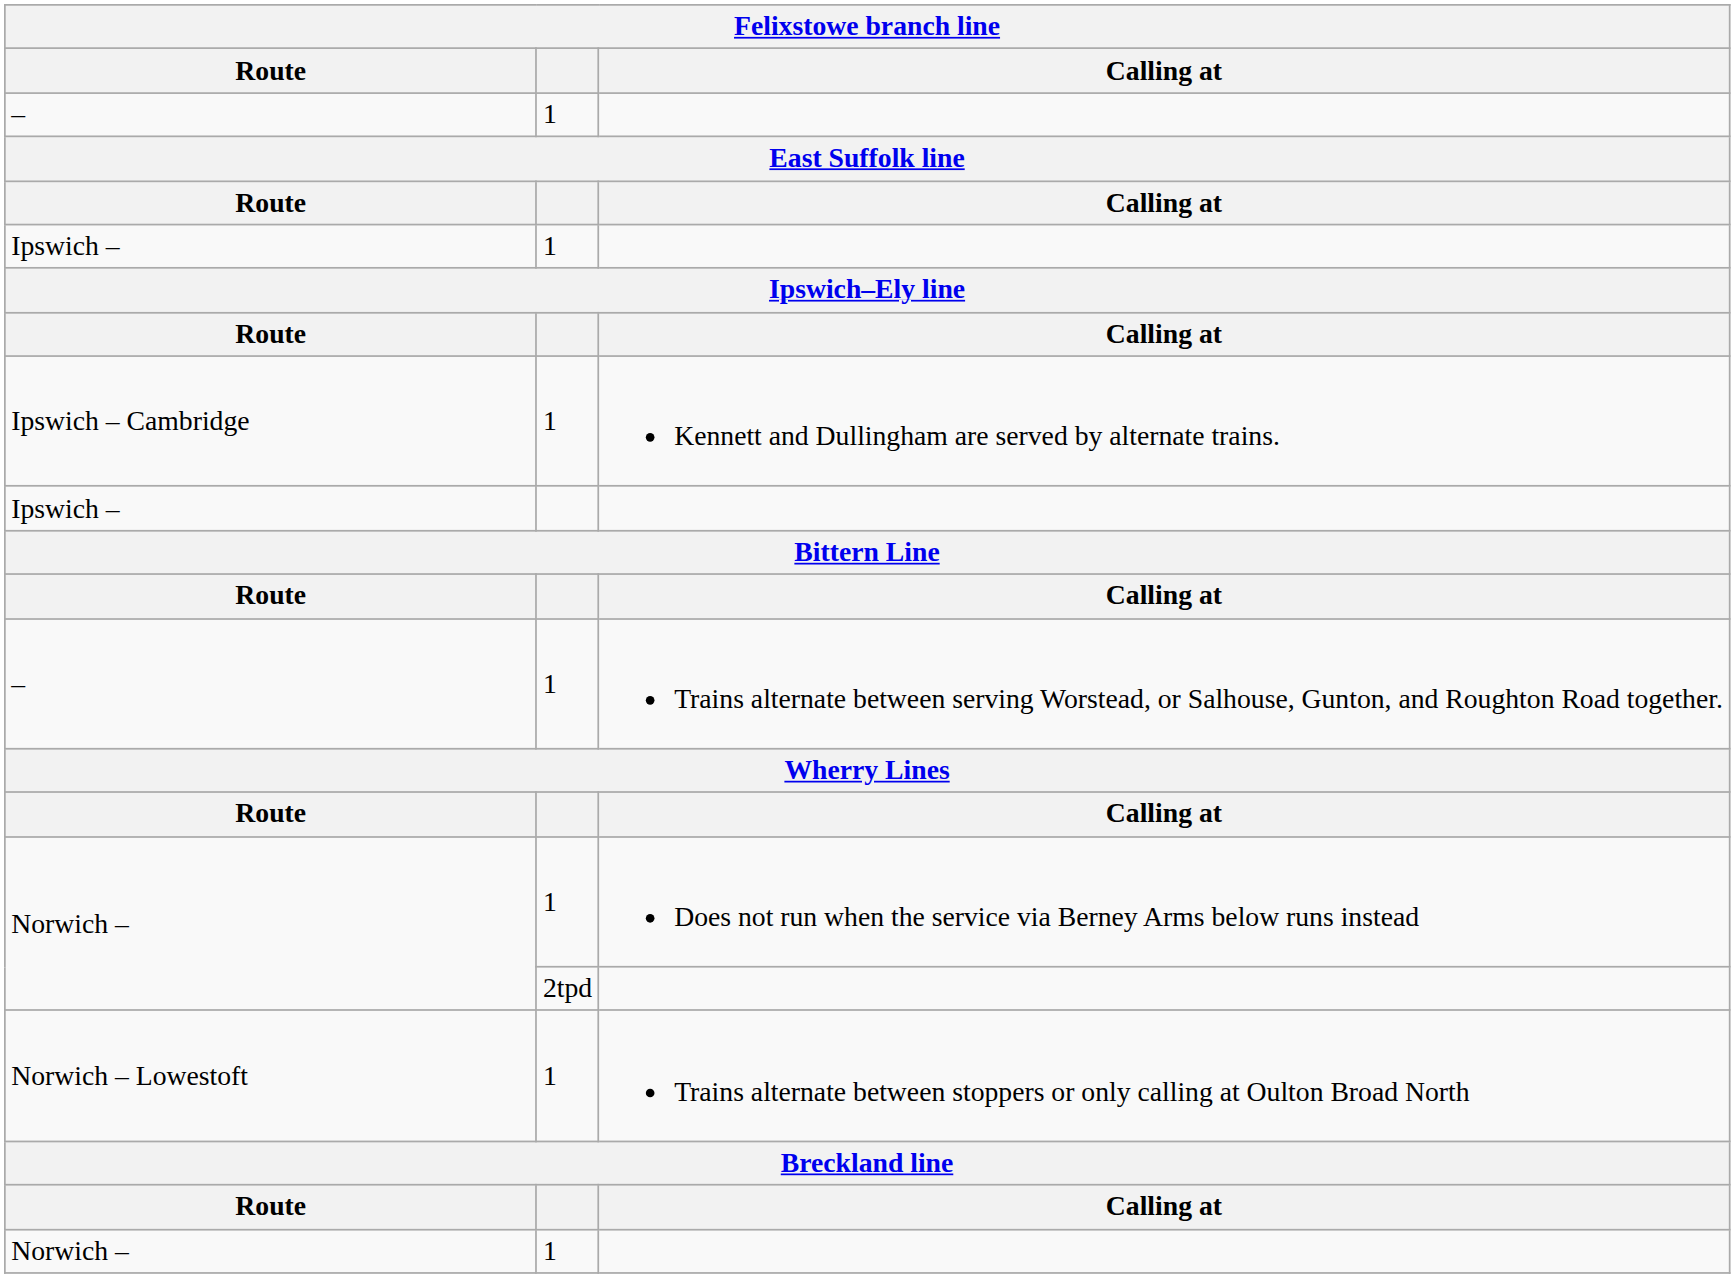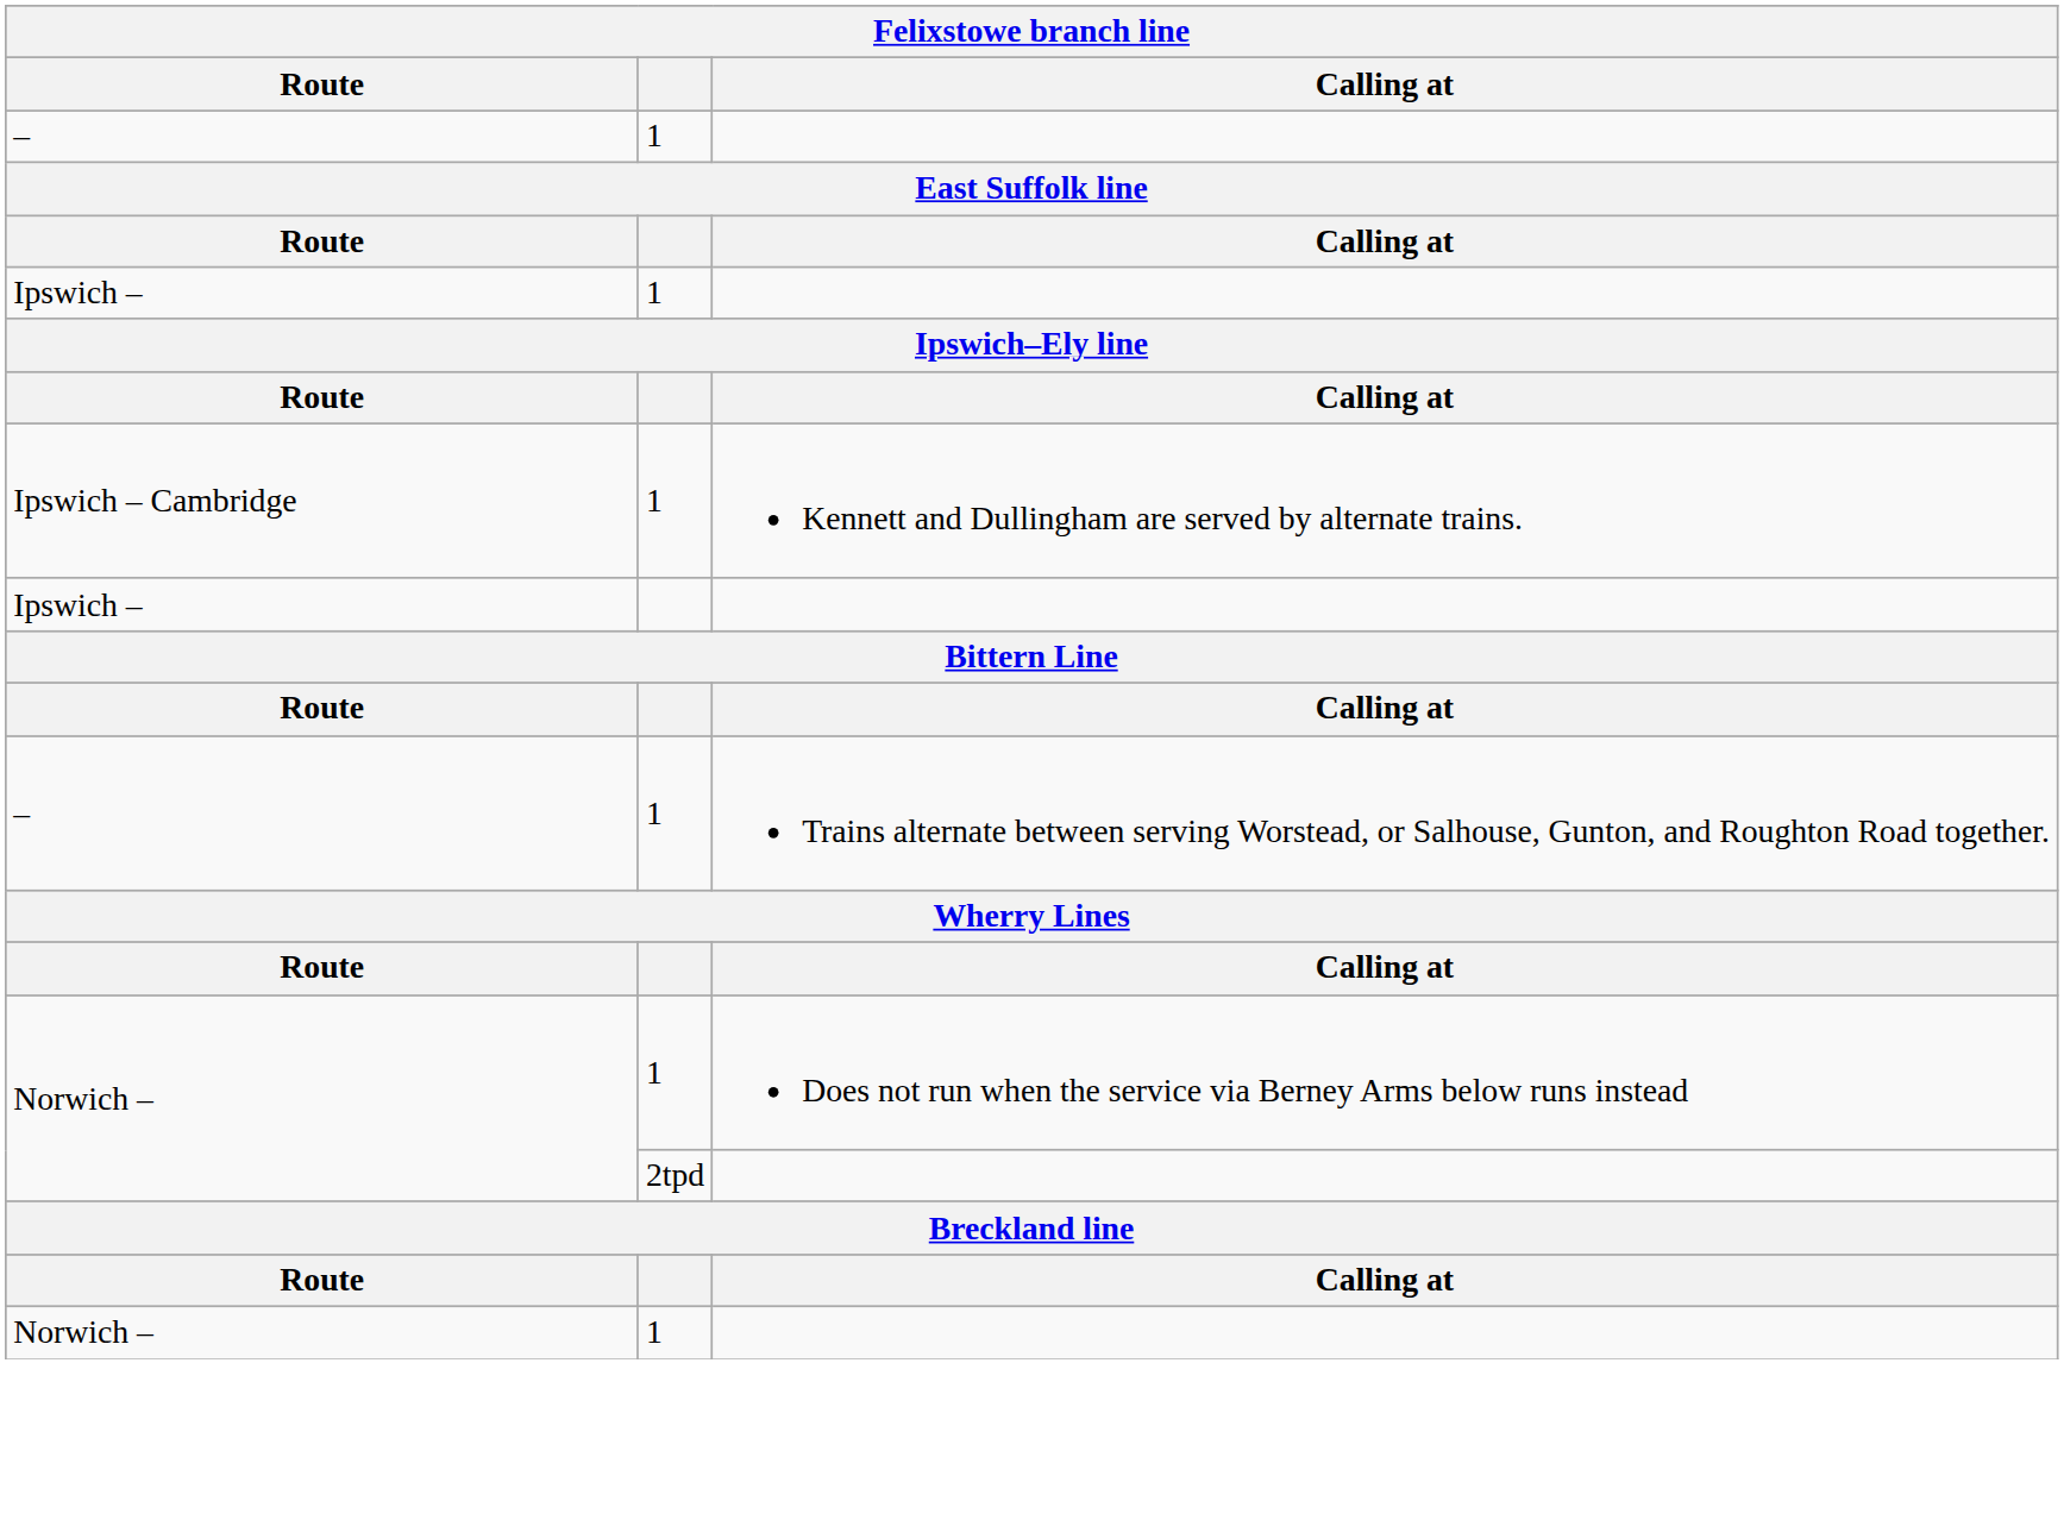 <table class="wikitable">
 <tr>
 <th colspan="3"><a href='#'>Felixstowe branch line</a></th>
 </tr>
 <tr>
 <th style="width:300px;">Route</th>
 <th></th>
 <th>Calling at</th>
 </tr>
 <tr>
 <td> – </td>
 <td>1</td>
 <td></td>
 </tr>
 <tr>
 <th colspan="3"><a href='#'>East Suffolk line</a></th>
 </tr>
 <tr>
 <th style="width:300px;">Route</th>
 <th></th>
 <th>Calling at</th>
 </tr>
 <tr>
 <td>Ipswich – </td>
 <td>1</td>
 <td></td>
 </tr>
 <tr>
 <th colspan="3"><a href='#'>Ipswich–Ely line</a></th>
 </tr>
 <tr>
 <th style="width:300px;">Route</th>
 <th></th>
 <th>Calling at</th>
 </tr>
 <tr>
 <td>Ipswich – Cambridge</td>
 <td>1</td>
 <td><br><ul><li>Kennett and Dullingham are served by alternate trains.</li></ul></td>
 </tr>
 <tr>
 <td>Ipswich – </td>
 <td></td>
 <td></td>
 </tr>
 <tr>
 <th colspan="3"><a href='#'>Bittern Line</a></th>
 </tr>
 <tr>
 <th style="width:300px;">Route</th>
 <th></th>
 <th>Calling at</th>
 </tr>
 <tr>
 <td> – </td>
 <td>1</td>
 <td><br><ul><li>Trains alternate between serving Worstead, or Salhouse, Gunton, and Roughton Road together.</li></ul></td>
 </tr>
 <tr>
 <th colspan="3"><a href='#'>Wherry Lines</a></th>
 </tr>
 <tr>
 <th style="width:300px;">Route</th>
 <th></th>
 <th>Calling at</th>
 </tr>
 <tr>
 <td rowspan="2">Norwich – </td>
 <td>1</td>
 <td><br><ul><li>Does not run when the service via Berney Arms below runs instead</li></ul></td>
 </tr>
 <tr>
 <td>2tpd</td>
 <td></td>
 </tr>
 <tr>
-<td>Norwich – Lowestoft</td>
-<td>1</td>
-<td><br><ul><li>Trains alternate between stoppers or only calling at Oulton Broad North</li></ul></td>
-</tr>
-<tr>
 <th colspan="3"><a href='#'>Breckland line</a></th>
 </tr>
 <tr>
 <th style="width:300px;">Route</th>
 <th></th>
 <th>Calling at</th>
 </tr>
 <tr>
 <td>Norwich – </td>
 <td>1</td>
 <td></td>
 </tr>
 </table>
